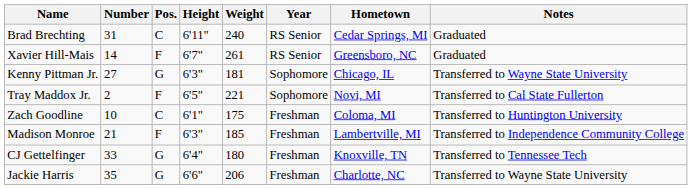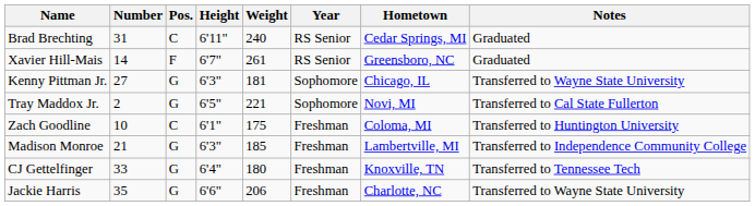 <table class="wikitable sortable" border="1">
 <tr>
 <th>Name</th>
 <th>Number</th>
 <th>Pos.</th>
 <th>Height</th>
 <th>Weight</th>
 <th>Year</th>
 <th>Hometown</th>
 <th class="unsortable">Notes</th>
 </tr>
 <tr>
 <td>Brad Brechting</td>
 <td>31</td>
 <td>C</td>
 <td>6'11"</td>
 <td>240</td>
 <td>RS Senior</td>
 <td><a href='#'>Cedar Springs, MI</a></td>
 <td>Graduated</td>
 </tr>
 <tr>
 <td>Xavier Hill-Mais</td>
 <td>14</td>
 <td>F</td>
 <td>6'7"</td>
 <td>261</td>
 <td>RS Senior</td>
 <td><a href='#'>Greensboro, NC</a></td>
 <td>Graduated</td>
 </tr>
 <tr>
 <td>Kenny Pittman Jr.</td>
 <td>27</td>
 <td>G</td>
 <td>6'3"</td>
 <td>181</td>
 <td>Sophomore</td>
 <td><a href='#'>Chicago, IL</a></td>
 <td>Transferred to <a href='#'>Wayne State University</a></td>
 </tr>
 <tr>
 <td>Tray Maddox Jr.</td>
 <td>2</td>
-<td>F</td>
+<td>G</td>
 <td>6'5"</td>
 <td>221</td>
 <td>Sophomore</td>
 <td><a href='#'>Novi, MI</a></td>
 <td>Transferred to <a href='#'>Cal State Fullerton</a></td>
 </tr>
 <tr>
 <td>Zach Goodline</td>
 <td>10</td>
 <td>C</td>
 <td>6'1"</td>
 <td>175</td>
 <td>Freshman</td>
 <td><a href='#'>Coloma, MI</a></td>
 <td>Transferred to <a href='#'>Huntington University</a></td>
 </tr>
 <tr>
 <td>Madison Monroe</td>
 <td>21</td>
-<td>F</td>
+<td>G</td>
 <td>6'3"</td>
 <td>185</td>
 <td>Freshman</td>
 <td><a href='#'>Lambertville, MI</a></td>
 <td>Transferred to <a href='#'>Independence Community College</a></td>
 </tr>
 <tr>
 <td>CJ Gettelfinger</td>
 <td>33</td>
 <td>G</td>
 <td>6'4"</td>
 <td>180</td>
 <td>Freshman</td>
 <td><a href='#'>Knoxville, TN</a></td>
 <td>Transferred to <a href='#'>Tennessee Tech</a></td>
 </tr>
 <tr>
 <td>Jackie Harris</td>
 <td>35</td>
 <td>G</td>
 <td>6'6"</td>
 <td>206</td>
 <td>Freshman</td>
 <td><a href='#'>Charlotte, NC</a></td>
 <td>Transferred to Wayne State University</td>
 </tr>
 </table>
